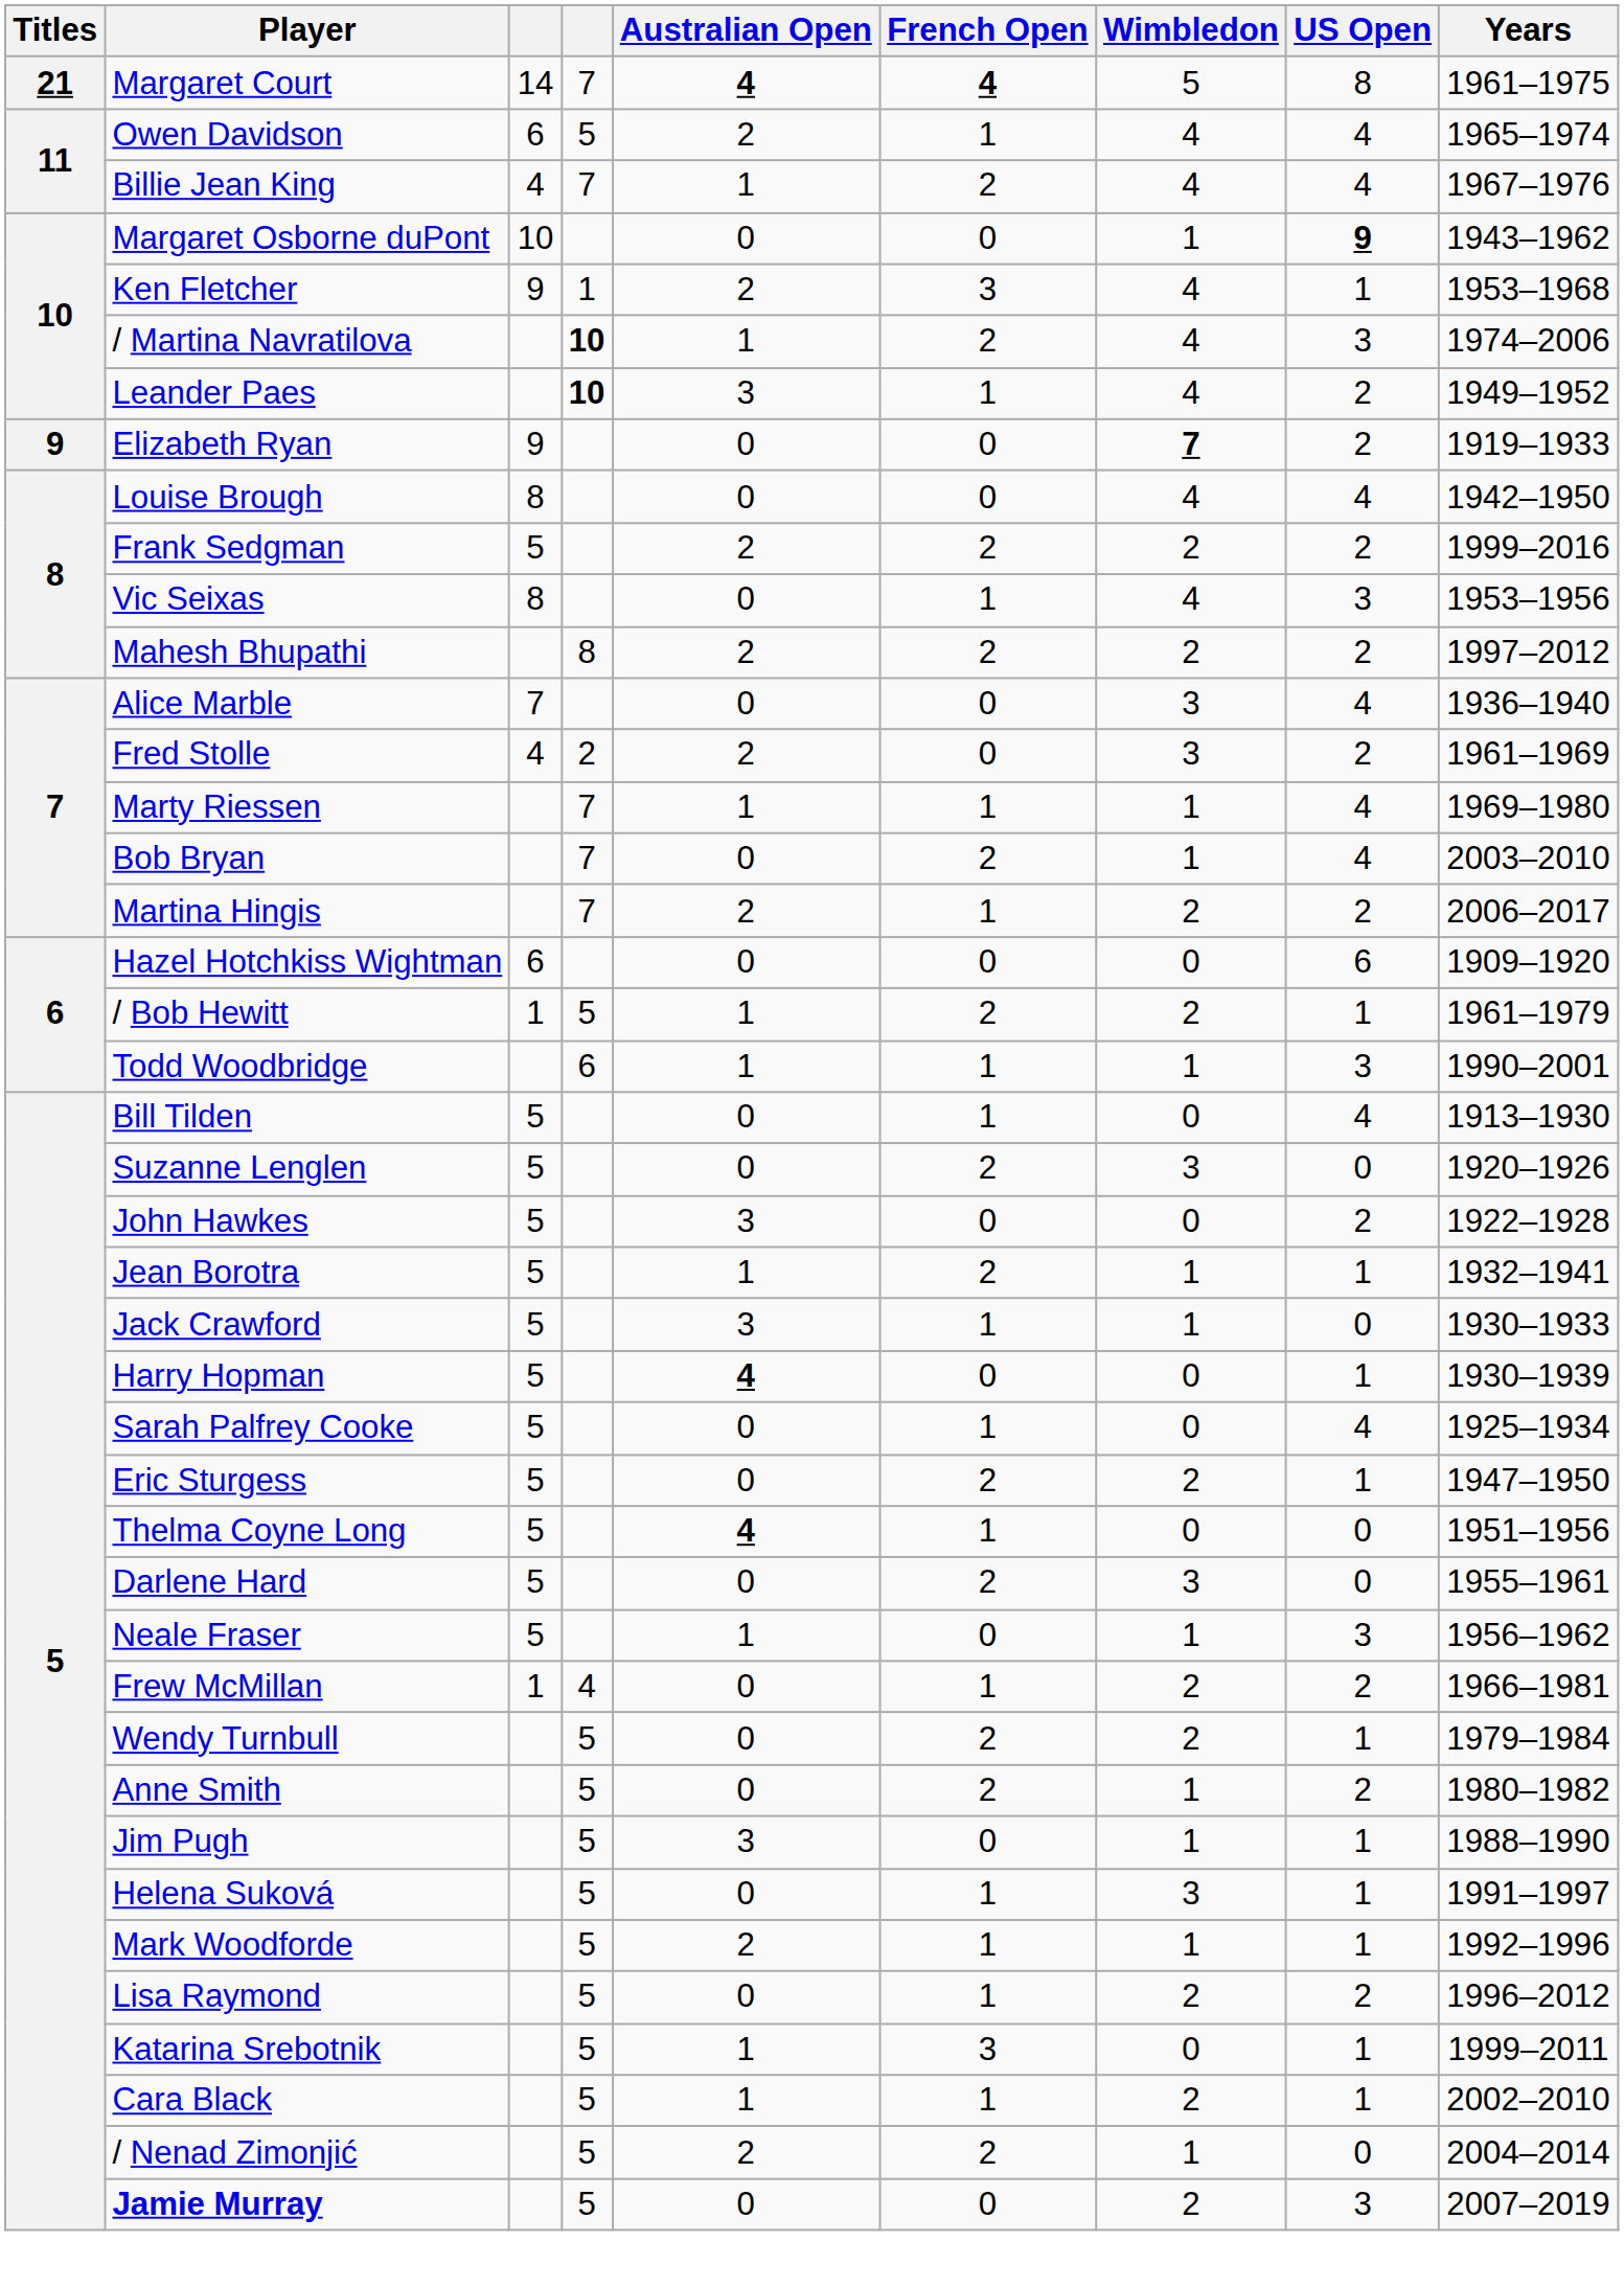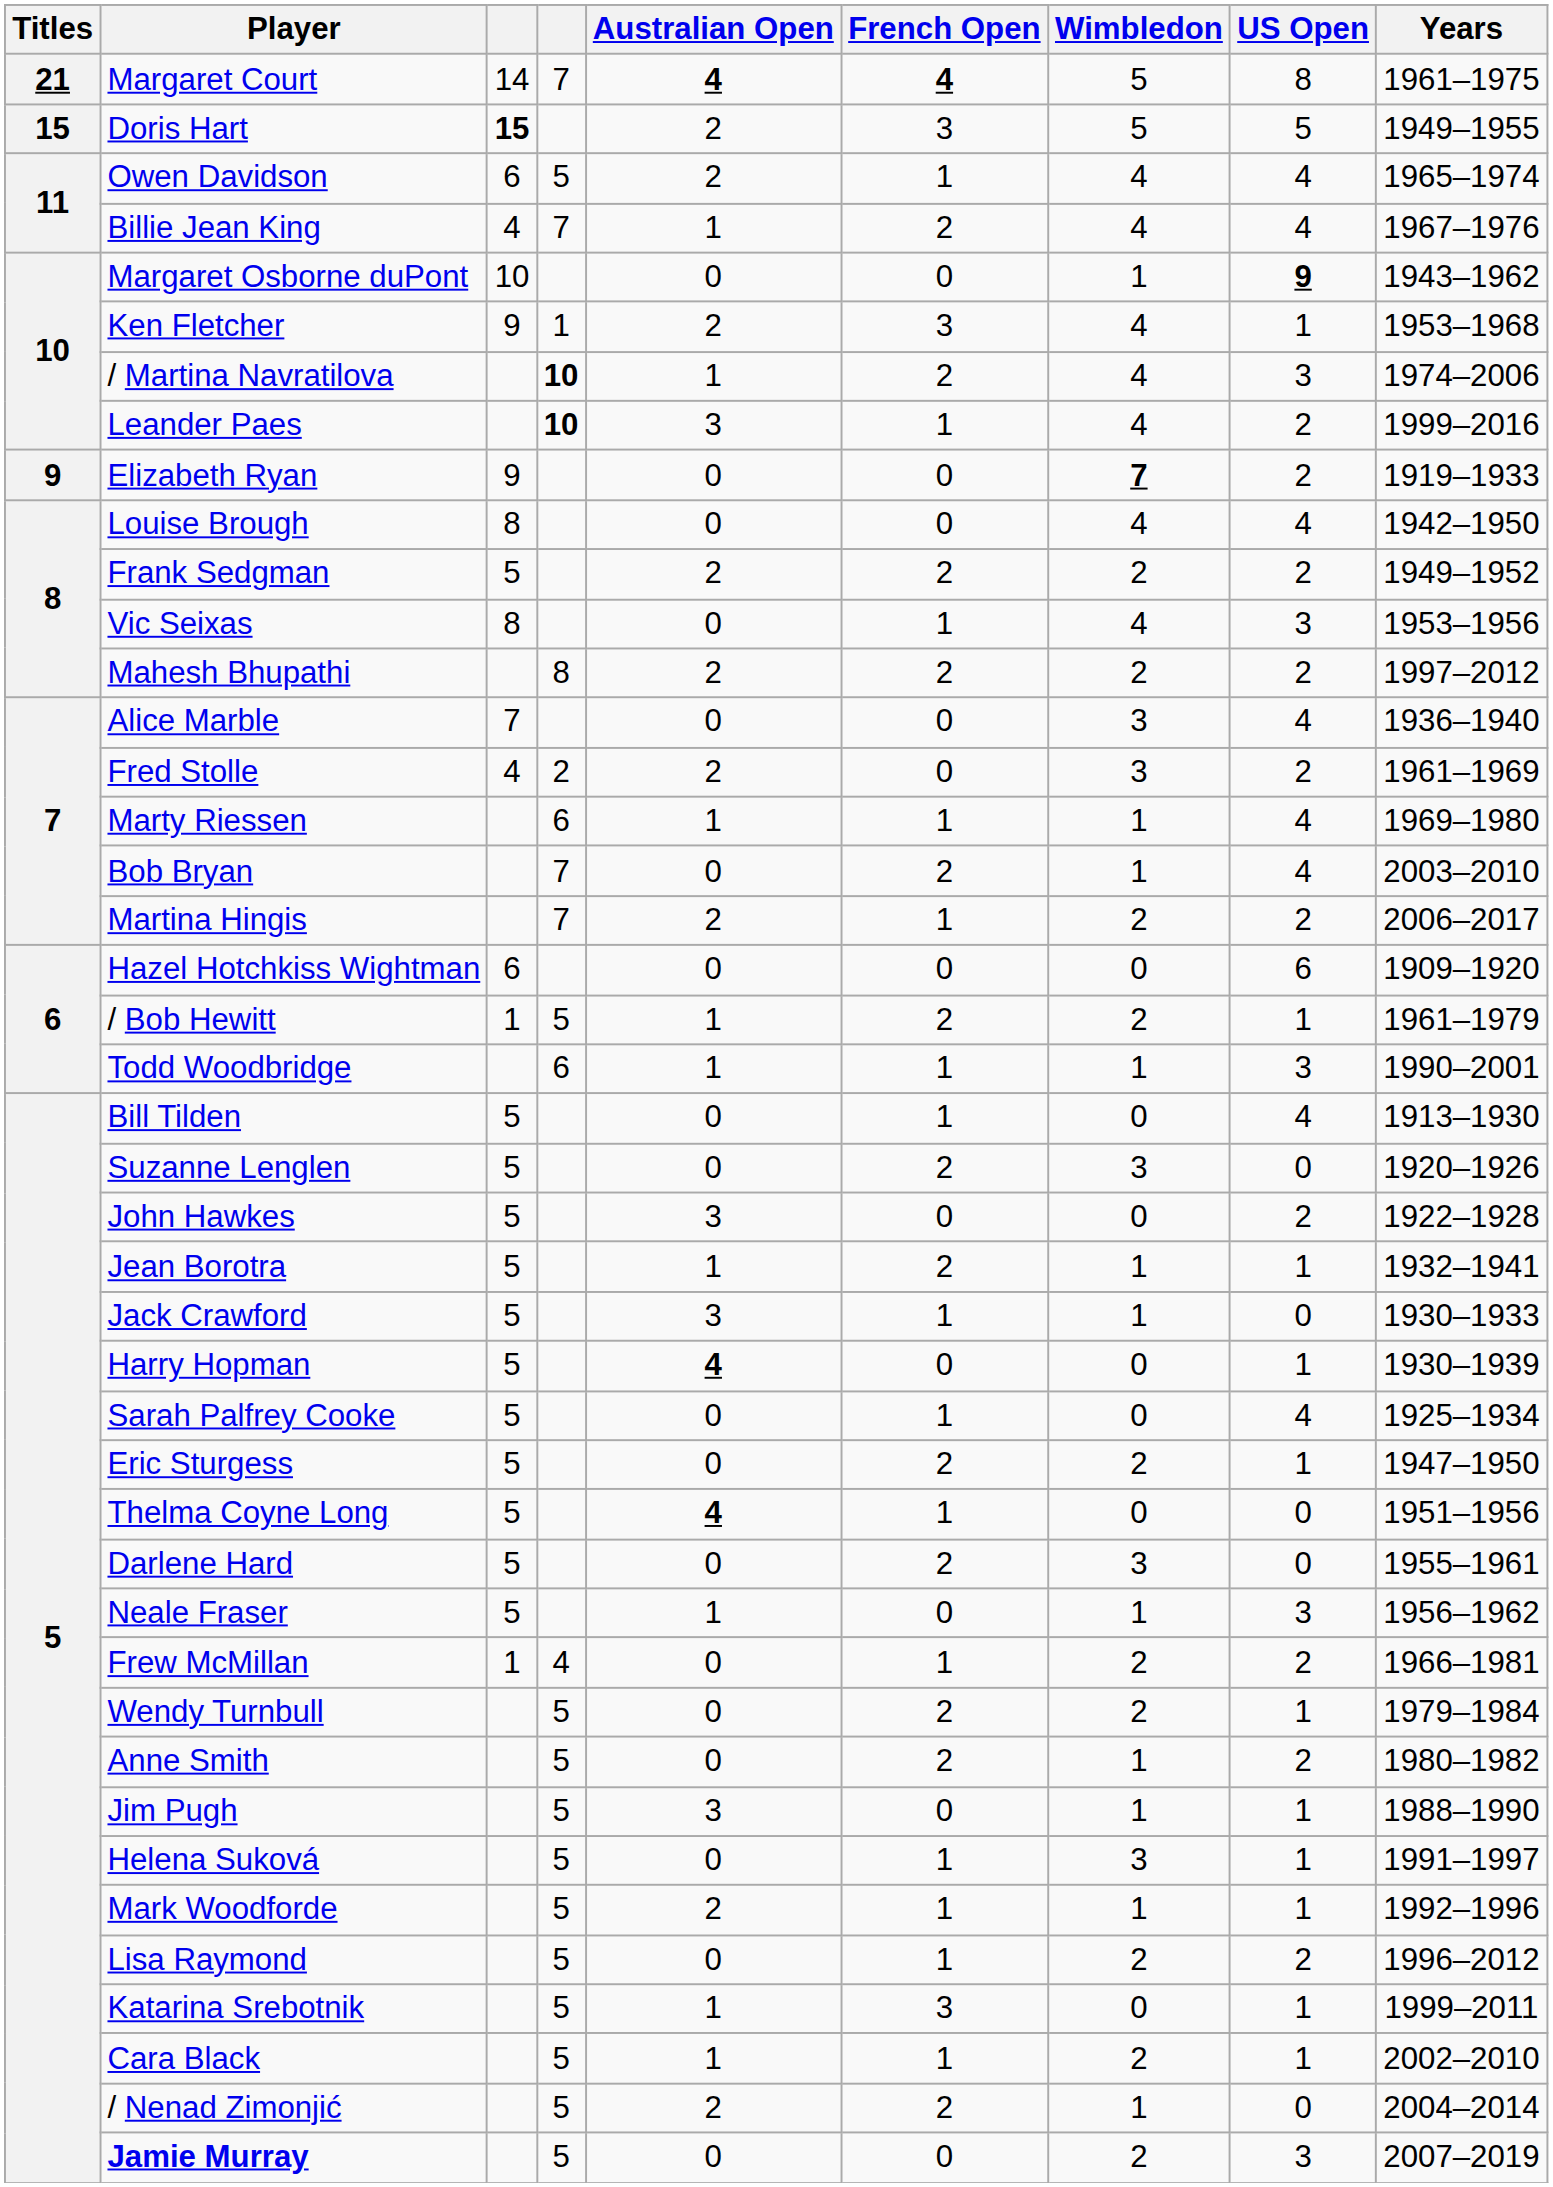 <table class="wikitable sortable mw-datatable sticky-table-row1 sort-under-center" style="text-align: center;">
 <tr>
 <th>Titles</th>
 <th>Player</th>
 <th></th>
 <th></th>
 <th><a href='#'>Australian Open</a></th>
 <th><a href='#'>French Open</a></th>
 <th><a href='#'>Wimbledon</a></th>
 <th><a href='#'>US Open</a></th>
 <th>Years</th>
 </tr>
 <tr>
 <th><u>21</u></th>
 <td align=left> <a href='#'>Margaret Court</a></td>
 <td>14</td>
 <td>7</td>
 <td><strong><u>4</u></strong></td>
 <td><strong><u>4</u></strong></td>
 <td>5</td>
 <td>8</td>
 <td>1961–1975</td>
+</tr>
+<tr>
+<th>15</th>
+<td align=left> <a href='#'>Doris Hart</a></td>
+<td><strong>15</strong></td>
+<td></td>
+<td>2</td>
+<td>3</td>
+<td>5</td>
+<td>5</td>
+<td>1949–1955</td>
 </tr>
 <tr>
 <th rowspan="2">11</th>
 <td align=left> <a href='#'>Owen Davidson</a></td>
 <td>6</td>
 <td>5</td>
 <td>2</td>
 <td>1</td>
 <td>4</td>
 <td>4</td>
 <td>1965–1974</td>
 </tr>
 <tr>
 <td align=left> <a href='#'>Billie Jean King</a></td>
 <td>4</td>
 <td>7</td>
 <td>1</td>
 <td>2</td>
 <td>4</td>
 <td>4</td>
 <td>1967–1976</td>
 </tr>
 <tr>
 <th rowspan="4">10</th>
 <td align=left> <a href='#'>Margaret Osborne duPont</a></td>
 <td>10</td>
 <td></td>
 <td>0</td>
 <td>0</td>
 <td>1</td>
 <td><strong><u>9</u></strong></td>
 <td>1943–1962</td>
 </tr>
 <tr>
 <td align=left> <a href='#'>Ken Fletcher</a></td>
 <td>9</td>
 <td>1</td>
 <td>2</td>
 <td>3</td>
 <td>4</td>
 <td>1</td>
 <td>1953–1968</td>
 </tr>
 <tr>
 <td align=left>/ <a href='#'>Martina Navratilova</a></td>
 <td></td>
 <td><strong>10</strong></td>
 <td>1</td>
 <td>2</td>
 <td>4</td>
 <td>3</td>
 <td>1974–2006</td>
 </tr>
 <tr>
 <td align=left> <a href='#'>Leander Paes</a></td>
 <td></td>
 <td><strong>10</strong></td>
 <td>3</td>
 <td>1</td>
 <td>4</td>
 <td>2</td>
-<td>1949–1952</td>
+<td>1999–2016</td>
 </tr>
 <tr>
 <th>9</th>
 <td align=left> <a href='#'>Elizabeth Ryan</a></td>
 <td>9</td>
 <td></td>
 <td>0</td>
 <td>0</td>
 <td><strong><u>7</u></strong></td>
 <td>2</td>
 <td>1919–1933</td>
 </tr>
 <tr>
 <th rowspan="4">8</th>
 <td align=left> <a href='#'>Louise Brough</a></td>
 <td>8</td>
 <td></td>
 <td>0</td>
 <td>0</td>
 <td>4</td>
 <td>4</td>
 <td>1942–1950</td>
 </tr>
 <tr>
 <td align=left> <a href='#'>Frank Sedgman</a></td>
 <td>5</td>
 <td></td>
 <td>2</td>
 <td>2</td>
 <td>2</td>
 <td>2</td>
-<td>1999–2016</td>
+<td>1949–1952</td>
 </tr>
 <tr>
 <td align=left> <a href='#'>Vic Seixas</a></td>
 <td>8</td>
 <td></td>
 <td>0</td>
 <td>1</td>
 <td>4</td>
 <td>3</td>
 <td>1953–1956</td>
 </tr>
 <tr>
 <td align=left> <a href='#'>Mahesh Bhupathi</a></td>
 <td></td>
 <td>8</td>
 <td>2</td>
 <td>2</td>
 <td>2</td>
 <td>2</td>
 <td>1997–2012</td>
 </tr>
 <tr>
 <th rowspan="5">7</th>
 <td align=left> <a href='#'>Alice Marble</a></td>
 <td>7</td>
 <td></td>
 <td>0</td>
 <td>0</td>
 <td>3</td>
 <td>4</td>
 <td>1936–1940</td>
 </tr>
 <tr>
 <td align=left> <a href='#'>Fred Stolle</a></td>
 <td>4</td>
 <td>2</td>
 <td>2</td>
 <td>0</td>
 <td>3</td>
 <td>2</td>
 <td>1961–1969</td>
 </tr>
 <tr>
 <td align=left> <a href='#'>Marty Riessen</a></td>
 <td></td>
-<td>7</td>
+<td>6</td>
 <td>1</td>
 <td>1</td>
 <td>1</td>
 <td>4</td>
 <td>1969–1980</td>
 </tr>
 <tr>
 <td align=left> <a href='#'>Bob Bryan</a></td>
 <td></td>
 <td>7</td>
 <td>0</td>
 <td>2</td>
 <td>1</td>
 <td>4</td>
 <td>2003–2010</td>
 </tr>
 <tr>
 <td align=left> <a href='#'>Martina Hingis</a></td>
 <td></td>
 <td>7</td>
 <td>2</td>
 <td>1</td>
 <td>2</td>
 <td>2</td>
 <td>2006–2017</td>
 </tr>
 <tr>
 <th rowspan="3">6</th>
 <td align=left> <a href='#'>Hazel Hotchkiss Wightman</a></td>
 <td>6</td>
 <td></td>
 <td>0</td>
 <td>0</td>
 <td>0</td>
 <td>6</td>
 <td>1909–1920</td>
 </tr>
 <tr>
 <td align="left">/ <a href='#'>Bob Hewitt</a></td>
 <td>1</td>
 <td>5</td>
 <td>1</td>
 <td>2</td>
 <td>2</td>
 <td>1</td>
 <td>1961–1979</td>
 </tr>
 <tr>
 <td align=left> <a href='#'>Todd Woodbridge</a></td>
 <td></td>
 <td>6</td>
 <td>1</td>
 <td>1</td>
 <td>1</td>
 <td>3</td>
 <td>1990–2001</td>
 </tr>
 <tr>
 <th rowspan="22">5</th>
 <td align=left> <a href='#'>Bill Tilden</a></td>
 <td>5</td>
 <td></td>
 <td>0</td>
 <td>1</td>
 <td>0</td>
 <td>4</td>
 <td>1913–1930</td>
 </tr>
 <tr>
 <td align=left> <a href='#'>Suzanne Lenglen</a></td>
 <td>5</td>
 <td></td>
 <td>0</td>
 <td>2</td>
 <td>3</td>
 <td>0</td>
 <td>1920–1926</td>
 </tr>
 <tr>
 <td align=left> <a href='#'>John Hawkes</a></td>
 <td>5</td>
 <td></td>
 <td>3</td>
 <td>0</td>
 <td>0</td>
 <td>2</td>
 <td>1922–1928</td>
 </tr>
 <tr>
 <td align=left> <a href='#'>Jean Borotra</a></td>
 <td>5</td>
 <td></td>
 <td>1</td>
 <td>2</td>
 <td>1</td>
 <td>1</td>
 <td>1932–1941</td>
 </tr>
 <tr>
 <td align=left> <a href='#'>Jack Crawford</a></td>
 <td>5</td>
 <td></td>
 <td>3</td>
 <td>1</td>
 <td>1</td>
 <td>0</td>
 <td>1930–1933</td>
 </tr>
 <tr>
 <td align=left> <a href='#'>Harry Hopman</a></td>
 <td>5</td>
 <td></td>
 <td><strong><u>4</u></strong></td>
 <td>0</td>
 <td>0</td>
 <td>1</td>
 <td>1930–1939</td>
 </tr>
 <tr>
 <td align=left> <a href='#'>Sarah Palfrey Cooke</a></td>
 <td>5</td>
 <td></td>
 <td>0</td>
 <td>1</td>
 <td>0</td>
 <td>4</td>
 <td>1925–1934</td>
 </tr>
 <tr>
 <td align=left> <a href='#'>Eric Sturgess</a></td>
 <td>5</td>
 <td></td>
 <td>0</td>
 <td>2</td>
 <td>2</td>
 <td>1</td>
 <td>1947–1950</td>
 </tr>
 <tr>
 <td align=left> <a href='#'>Thelma Coyne Long</a></td>
 <td>5</td>
 <td></td>
 <td><strong><u>4</u></strong></td>
 <td>1</td>
 <td>0</td>
 <td>0</td>
 <td>1951–1956</td>
 </tr>
 <tr>
 <td align=left> <a href='#'>Darlene Hard</a></td>
 <td>5</td>
 <td></td>
 <td>0</td>
 <td>2</td>
 <td>3</td>
 <td>0</td>
 <td>1955–1961</td>
 </tr>
 <tr>
 <td align=left> <a href='#'>Neale Fraser</a></td>
 <td>5</td>
 <td></td>
 <td>1</td>
 <td>0</td>
 <td>1</td>
 <td>3</td>
 <td>1956–1962</td>
 </tr>
 <tr>
 <td align=left> <a href='#'>Frew McMillan</a></td>
 <td>1</td>
 <td>4</td>
 <td>0</td>
 <td>1</td>
 <td>2</td>
 <td>2</td>
 <td>1966–1981</td>
 </tr>
 <tr>
 <td align=left> <a href='#'>Wendy Turnbull</a></td>
 <td></td>
 <td>5</td>
 <td>0</td>
 <td>2</td>
 <td>2</td>
 <td>1</td>
 <td>1979–1984</td>
 </tr>
 <tr>
 <td align=left> <a href='#'>Anne Smith</a></td>
 <td></td>
 <td>5</td>
 <td>0</td>
 <td>2</td>
 <td>1</td>
 <td>2</td>
 <td>1980–1982</td>
 </tr>
 <tr>
 <td align=left> <a href='#'>Jim Pugh</a></td>
 <td></td>
 <td>5</td>
 <td>3</td>
 <td>0</td>
 <td>1</td>
 <td>1</td>
 <td>1988–1990</td>
 </tr>
 <tr>
 <td align=left> <a href='#'>Helena Suková</a></td>
 <td></td>
 <td>5</td>
 <td>0</td>
 <td>1</td>
 <td>3</td>
 <td>1</td>
 <td>1991–1997</td>
 </tr>
 <tr>
 <td align=left> <a href='#'>Mark Woodforde</a></td>
 <td></td>
 <td>5</td>
 <td>2</td>
 <td>1</td>
 <td>1</td>
 <td>1</td>
 <td>1992–1996</td>
 </tr>
 <tr>
 <td align=left> <a href='#'>Lisa Raymond</a></td>
 <td></td>
 <td>5</td>
 <td>0</td>
 <td>1</td>
 <td>2</td>
 <td>2</td>
 <td>1996–2012</td>
 </tr>
 <tr>
 <td align=left> <a href='#'>Katarina Srebotnik</a></td>
 <td></td>
 <td>5</td>
 <td>1</td>
 <td>3</td>
 <td>0</td>
 <td>1</td>
 <td>1999–2011</td>
 </tr>
 <tr>
 <td align=left> <a href='#'>Cara Black</a></td>
 <td></td>
 <td>5</td>
 <td>1</td>
 <td>1</td>
 <td>2</td>
 <td>1</td>
 <td>2002–2010</td>
 </tr>
 <tr>
 <td align=left>/ <a href='#'>Nenad Zimonjić</a></td>
 <td></td>
 <td>5</td>
 <td>2</td>
 <td>2</td>
 <td>1</td>
 <td>0</td>
 <td>2004–2014</td>
 </tr>
 <tr>
 <td align=left> <strong><a href='#'>Jamie Murray</a></strong></td>
 <td></td>
 <td>5</td>
 <td>0</td>
 <td>0</td>
 <td>2</td>
 <td>3</td>
 <td>2007–2019</td>
 </tr>
 </table>
